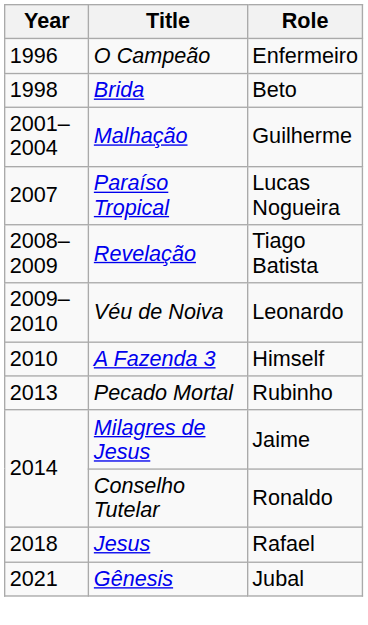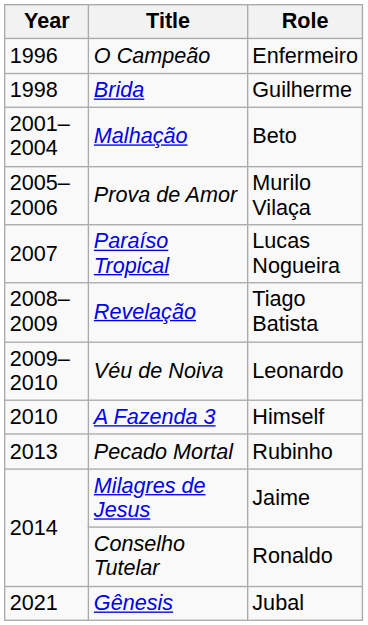 <table class="wikitable sortable">
 <tr>
 <th width=055>Year</th>
 <th width=110>Title</th>
 <th width=075>Role</th>
 </tr>
 <tr>
 <td>1996</td>
 <td><em>O Campeão</em></td>
 <td>Enfermeiro</td>
 </tr>
 <tr>
 <td>1998</td>
 <td><em><a href='#'>Brida</a></em></td>
-<td>Beto</td>
+<td>Guilherme</td>
 </tr>
 <tr>
 <td>2001–2004</td>
 <td><em><a href='#'>Malhação</a></em></td>
-<td>Guilherme</td>
+<td>Beto</td>
+</tr>
+<tr>
+<td>2005–2006</td>
+<td><em>Prova de Amor</em></td>
+<td>Murilo Vilaça</td>
 </tr>
 <tr>
 <td>2007</td>
 <td><em><a href='#'>Paraíso Tropical</a></em></td>
 <td>Lucas Nogueira</td>
 </tr>
 <tr>
 <td>2008–2009</td>
 <td><em><a href='#'>Revelação</a></em></td>
 <td>Tiago Batista</td>
 </tr>
 <tr>
 <td>2009–2010</td>
 <td><em>Véu de Noiva</em></td>
 <td>Leonardo</td>
 </tr>
 <tr>
 <td>2010</td>
 <td><em><a href='#'>A Fazenda 3</a></em></td>
 <td>Himself</td>
 </tr>
 <tr>
 <td>2013</td>
 <td><em>Pecado Mortal</em></td>
 <td>Rubinho</td>
 </tr>
 <tr>
 <td rowspan=2>2014</td>
 <td><em><a href='#'>Milagres de Jesus</a></em></td>
 <td>Jaime</td>
 </tr>
 <tr>
 <td><em>Conselho Tutelar</em></td>
 <td>Ronaldo</td>
 </tr>
 <tr>
-<td>2018</td>
-<td><em><a href='#'>Jesus</a></em></td>
-<td>Rafael</td>
-</tr>
-<tr>
 <td>2021</td>
 <td><em><a href='#'>Gênesis</a></em></td>
 <td>Jubal</td>
 </tr>
 </table>
